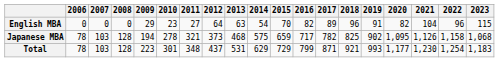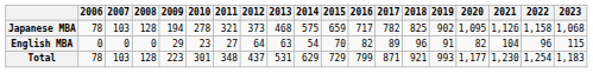 <table style="text-align:center; float:top; font-size:85%; margin-left:2em; margin:auto;" class="wikitable">
 <tr>
 <th></th>
 <th>2006</th>
 <th>2007</th>
 <th>2008</th>
 <th>2009</th>
 <th>2010</th>
 <th>2011</th>
 <th>2012</th>
 <th>2013</th>
 <th>2014</th>
 <th>2015</th>
 <th>2016</th>
 <th>2017</th>
 <th>2018</th>
 <th>2019</th>
 <th>2020</th>
 <th>2021</th>
 <th>2022</th>
 <th>2023</th>
 </tr>
 <tr>
+<th>Japanese MBA</th>
+<td style="text-align:right">78</td>
+<td style="text-align:right">103</td>
+<td style="text-align:right">128</td>
+<td style="text-align:right">194</td>
+<td style="text-align:right">278</td>
+<td style="text-align:right">321</td>
+<td style="text-align:right">373</td>
+<td style="text-align:right">468</td>
+<td style="text-align:right">575</td>
+<td style="text-align:right">659</td>
+<td style="text-align:right">717</td>
+<td style="text-align:right">782</td>
+<td style="text-align:right">825</td>
+<td style="text-align:right">902</td>
+<td style="text-align:right">1,095</td>
+<td style="text-align:right">1,126</td>
+<td style="text-align:right">1,158</td>
+<td style="text-align:right">1,068</td>
+</tr>
+<tr>
 <th>English MBA</th>
 <td style="text-align:right">0</td>
 <td style="text-align:right">0</td>
 <td style="text-align:right">0</td>
 <td style="text-align:right">29</td>
 <td style="text-align:right">23</td>
 <td style="text-align:right">27</td>
 <td style="text-align:right">64</td>
 <td style="text-align:right">63</td>
 <td style="text-align:right">54</td>
 <td style="text-align:right">70</td>
 <td style="text-align:right">82</td>
 <td style="text-align:right">89</td>
 <td style="text-align:right">96</td>
 <td style="text-align:right">91</td>
 <td style="text-align:right">82</td>
 <td style="text-align:right">104</td>
 <td style="text-align:right">96</td>
 <td style="text-align:right">115</td>
-</tr>
-<tr>
-<th>Japanese MBA</th>
-<td style="text-align:right">78</td>
-<td style="text-align:right">103</td>
-<td style="text-align:right">128</td>
-<td style="text-align:right">194</td>
-<td style="text-align:right">278</td>
-<td style="text-align:right">321</td>
-<td style="text-align:right">373</td>
-<td style="text-align:right">468</td>
-<td style="text-align:right">575</td>
-<td style="text-align:right">659</td>
-<td style="text-align:right">717</td>
-<td style="text-align:right">782</td>
-<td style="text-align:right">825</td>
-<td style="text-align:right">902</td>
-<td style="text-align:right">1,095</td>
-<td style="text-align:right">1,126</td>
-<td style="text-align:right">1,158</td>
-<td style="text-align:right">1,068</td>
 </tr>
 <tr>
 <th>Total</th>
 <td style="text-align:right">78</td>
 <td style="text-align:right">103</td>
 <td style="text-align:right">128</td>
 <td style="text-align:right">223</td>
 <td style="text-align:right">301</td>
 <td style="text-align:right">348</td>
 <td style="text-align:right">437</td>
 <td style="text-align:right">531</td>
 <td style="text-align:right">629</td>
 <td style="text-align:right">729</td>
 <td style="text-align:right">799</td>
 <td style="text-align:right">871</td>
 <td style="text-align:right">921</td>
 <td style="text-align:right">993</td>
 <td style="text-align:right">1,177</td>
 <td style="text-align:right">1,230</td>
 <td style="text-align:right">1,254</td>
 <td style="text-align:right">1,183</td>
 </tr>
 </table>
